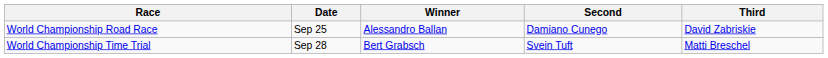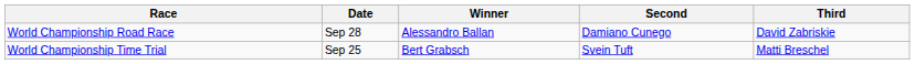 <table class=wikitable style="font-size:90%" width="90%">
 <tr>
 <th>Race</th>
 <th>Date</th>
 <th>Winner</th>
 <th>Second</th>
 <th>Third</th>
 </tr>
 <tr>
 <td><a href='#'>World Championship Road Race</a></td>
-<td>Sep 25</td>
+<td>Sep 28</td>
 <td> <a href='#'>Alessandro Ballan</a></td>
 <td> <a href='#'>Damiano Cunego</a></td>
 <td> <a href='#'>David Zabriskie</a></td>
 </tr>
 <tr>
 <td><a href='#'>World Championship Time Trial</a></td>
-<td>Sep 28</td>
+<td>Sep 25</td>
 <td> <a href='#'>Bert Grabsch</a></td>
 <td> <a href='#'>Svein Tuft</a></td>
 <td> <a href='#'>Matti Breschel</a></td>
 </tr>
 </table>
